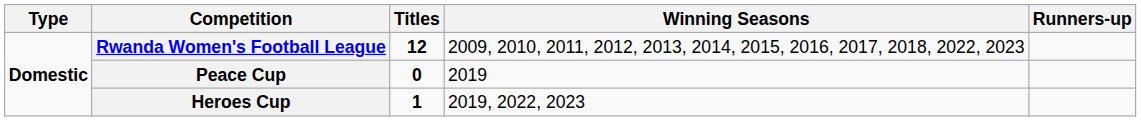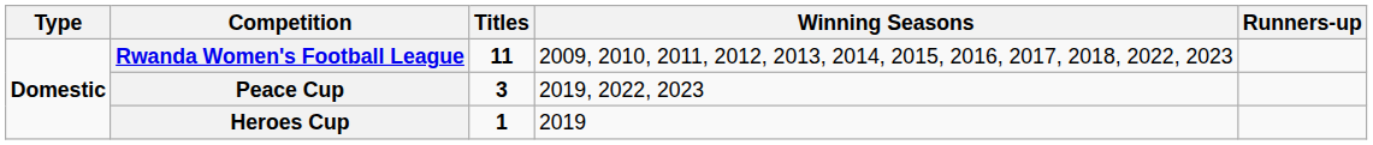 <table class="wikitable plainrowheaders" style="font-size:95%; text-align:center;">
 <tr>
 <th style="width:5">Type</th>
 <th style="width:5">Competition</th>
 <th style="width:5">Titles</th>
 <th style="width:5">Winning Seasons</th>
 <th style="width:5">Runners-up</th>
 </tr>
 <tr>
 <td rowspan="3"><strong>Domestic</strong></td>
 <th scope=col><a href='#'>Rwanda Women's Football League</a></th>
-<td><strong>12</strong></td>
+<td><strong>11</strong></td>
 <td align="left">2009, 2010, 2011, 2012, 2013, 2014, 2015, 2016, 2017, 2018, 2022, 2023</td>
 <td align="left"></td>
 </tr>
 <tr>
 <th scope=col>Peace Cup</th>
-<td><strong>0</strong></td>
-<td align="left">2019</td>
+<td><strong>3</strong></td>
+<td align="left">2019, 2022, 2023</td>
 <td align="left"></td>
 </tr>
 <tr>
 <th scope=col>Heroes Cup</th>
 <td><strong>1</strong></td>
-<td align="left">2019, 2022, 2023</td>
+<td align="left">2019</td>
 <td align="left"></td>
 </tr>
 </table>
